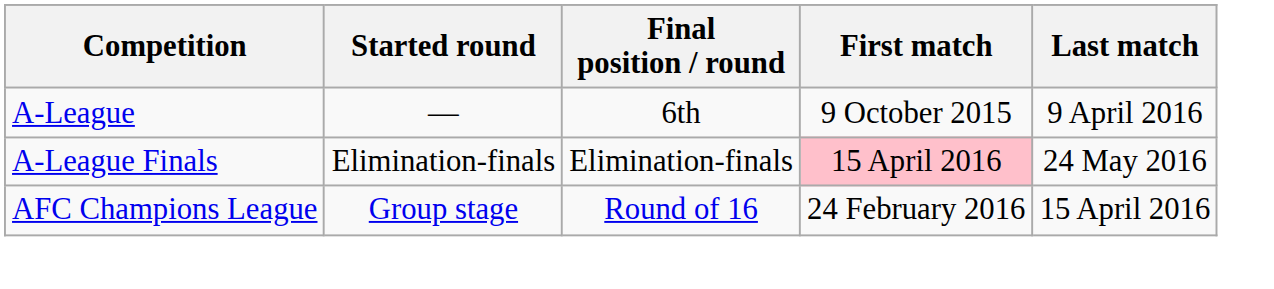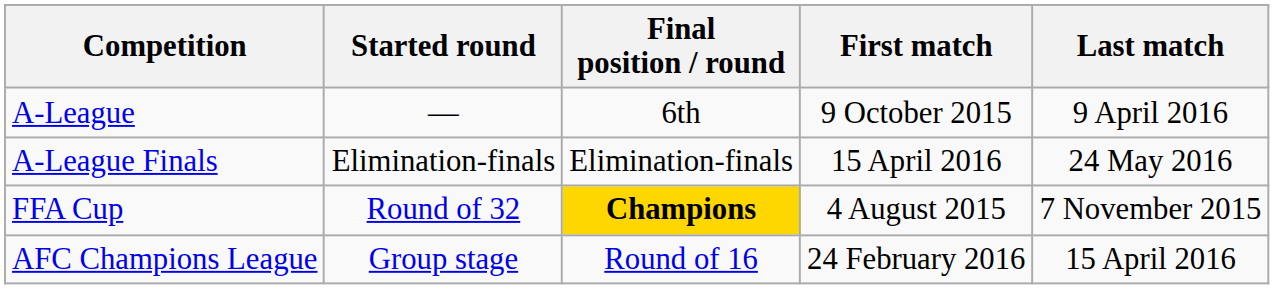 <table class="wikitable">
 <tr>
 <th>Competition</th>
 <th>Started round</th>
 <th>Final <br>position / round</th>
 <th>First match</th>
 <th>Last match</th>
 </tr>
 <tr style="text-align: center">
 <td align=left><a href='#'>A-League</a></td>
 <td>—</td>
 <td>6th</td>
 <td>9 October 2015</td>
 <td>9 April 2016</td>
 </tr>
 <tr style="text-align: center">
 <td align=left><a href='#'>A-League Finals</a></td>
 <td>Elimination-finals</td>
 <td>Elimination-finals</td>
-<td style="background: pink;">15 April 2016</td>
+<td>15 April 2016</td>
 <td>24 May 2016</td>
+</tr>
+<tr style="text-align: center">
+<td align=left><a href='#'>FFA Cup</a></td>
+<td><a href='#'>Round of 32</a></td>
+<td style="background:gold;"><strong>Champions</strong></td>
+<td>4 August 2015</td>
+<td>7 November 2015</td>
 </tr>
 <tr style="text-align: center">
 <td align=left><a href='#'>AFC Champions League</a></td>
 <td><a href='#'>Group stage</a></td>
 <td><a href='#'>Round of 16</a></td>
 <td>24 February 2016</td>
 <td>15 April 2016</td>
 </tr>
 </table>
